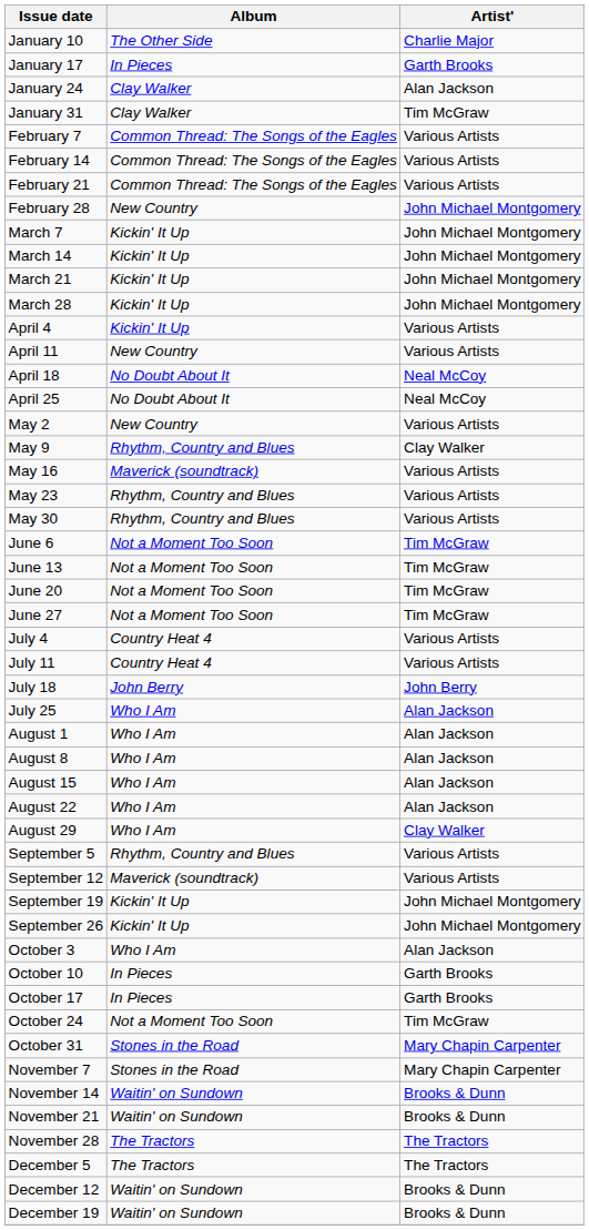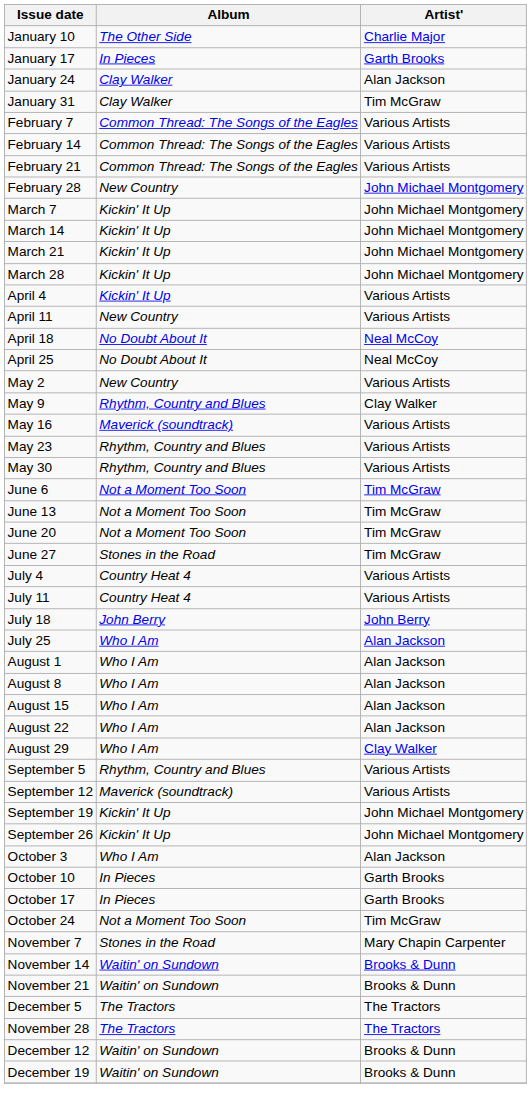 <table class="wikitable">
 <tr>
 <th>Issue date</th>
 <th>Album</th>
 <th>Artist'</th>
 </tr>
 <tr>
 <td>January 10</td>
 <td><em><a href='#'>The Other Side</a></em></td>
 <td><a href='#'>Charlie Major</a></td>
 </tr>
 <tr>
 <td>January 17</td>
 <td><em><a href='#'>In Pieces</a></em></td>
 <td><a href='#'>Garth Brooks</a></td>
 </tr>
 <tr>
 <td>January 24</td>
 <td><em><a href='#'>Clay Walker</a></em></td>
 <td>Alan Jackson</td>
 </tr>
 <tr>
 <td>January 31</td>
 <td><em>Clay Walker</em></td>
 <td>Tim McGraw</td>
 </tr>
 <tr>
 <td>February 7</td>
 <td><em><a href='#'>Common Thread: The Songs of the Eagles</a></em></td>
 <td>Various Artists</td>
 </tr>
 <tr>
 <td>February 14</td>
 <td><em>Common Thread: The Songs of the Eagles</em></td>
 <td>Various Artists</td>
 </tr>
 <tr>
 <td>February 21</td>
 <td><em>Common Thread: The Songs of the Eagles</em></td>
 <td>Various Artists</td>
 </tr>
 <tr>
 <td>February 28</td>
 <td><em>New Country</em></td>
 <td><a href='#'>John Michael Montgomery</a></td>
 </tr>
 <tr>
 <td>March 7</td>
 <td><em>Kickin' It Up</em></td>
 <td>John Michael Montgomery</td>
 </tr>
 <tr>
 <td>March 14</td>
 <td><em>Kickin' It Up</em></td>
 <td>John Michael Montgomery</td>
 </tr>
 <tr>
 <td>March 21</td>
 <td><em>Kickin' It Up</em></td>
 <td>John Michael Montgomery</td>
 </tr>
 <tr>
 <td>March 28</td>
 <td><em>Kickin' It Up</em></td>
 <td>John Michael Montgomery</td>
 </tr>
 <tr>
 <td>April 4</td>
 <td><em><a href='#'>Kickin' It Up</a></em></td>
 <td>Various Artists</td>
 </tr>
 <tr>
 <td>April 11</td>
 <td><em>New Country</em></td>
 <td>Various Artists</td>
 </tr>
 <tr>
 <td>April 18</td>
 <td><em><a href='#'>No Doubt About It</a></em></td>
 <td><a href='#'>Neal McCoy</a></td>
 </tr>
 <tr>
 <td>April 25</td>
 <td><em>No Doubt About It</em></td>
 <td>Neal McCoy</td>
 </tr>
 <tr>
 <td>May 2</td>
 <td><em>New Country</em></td>
 <td>Various Artists</td>
 </tr>
 <tr>
 <td>May 9</td>
 <td><em><a href='#'>Rhythm, Country and Blues</a></em></td>
 <td>Clay Walker</td>
 </tr>
 <tr>
 <td>May 16</td>
 <td><em><a href='#'>Maverick (soundtrack)</a></em></td>
 <td>Various Artists</td>
 </tr>
 <tr>
 <td>May 23</td>
 <td><em>Rhythm, Country and Blues</em></td>
 <td>Various Artists</td>
 </tr>
 <tr>
 <td>May 30</td>
 <td><em>Rhythm, Country and Blues</em></td>
 <td>Various Artists</td>
 </tr>
 <tr>
 <td>June 6</td>
 <td><em><a href='#'>Not a Moment Too Soon</a></em></td>
 <td><a href='#'>Tim McGraw</a></td>
 </tr>
 <tr>
 <td>June 13</td>
 <td><em>Not a Moment Too Soon</em></td>
 <td>Tim McGraw</td>
 </tr>
 <tr>
 <td>June 20</td>
 <td><em>Not a Moment Too Soon</em></td>
 <td>Tim McGraw</td>
 </tr>
 <tr>
 <td>June 27</td>
-<td><em>Not a Moment Too Soon</em></td>
+<td><em>Stones in the Road</em></td>
 <td>Tim McGraw</td>
 </tr>
 <tr>
 <td>July 4</td>
 <td><em>Country Heat 4</em></td>
 <td>Various Artists</td>
 </tr>
 <tr>
 <td>July 11</td>
 <td><em>Country Heat 4</em></td>
 <td>Various Artists</td>
 </tr>
 <tr>
 <td>July 18</td>
 <td><em><a href='#'>John Berry</a></em></td>
 <td><a href='#'>John Berry</a></td>
 </tr>
 <tr>
 <td>July 25</td>
 <td><em><a href='#'>Who I Am</a></em></td>
 <td><a href='#'>Alan Jackson</a></td>
 </tr>
 <tr>
 <td>August 1</td>
 <td><em>Who I Am</em></td>
 <td>Alan Jackson</td>
 </tr>
 <tr>
 <td>August 8</td>
 <td><em>Who I Am</em></td>
 <td>Alan Jackson</td>
 </tr>
 <tr>
 <td>August 15</td>
 <td><em>Who I Am</em></td>
 <td>Alan Jackson</td>
 </tr>
 <tr>
 <td>August 22</td>
 <td><em>Who I Am</em></td>
 <td>Alan Jackson</td>
 </tr>
 <tr>
 <td>August 29</td>
 <td><em>Who I Am</em></td>
 <td><a href='#'>Clay Walker</a></td>
 </tr>
 <tr>
 <td>September 5</td>
 <td><em>Rhythm, Country and Blues</em></td>
 <td>Various Artists</td>
 </tr>
 <tr>
 <td>September 12</td>
 <td><em>Maverick (soundtrack)</em></td>
 <td>Various Artists</td>
 </tr>
 <tr>
 <td>September 19</td>
 <td><em>Kickin' It Up</em></td>
 <td>John Michael Montgomery</td>
 </tr>
 <tr>
 <td>September 26</td>
 <td><em>Kickin' It Up</em></td>
 <td>John Michael Montgomery</td>
 </tr>
 <tr>
 <td>October 3</td>
 <td><em>Who I Am</em></td>
 <td>Alan Jackson</td>
 </tr>
 <tr>
 <td>October 10</td>
 <td><em>In Pieces</em></td>
 <td>Garth Brooks</td>
 </tr>
 <tr>
 <td>October 17</td>
 <td><em>In Pieces</em></td>
 <td>Garth Brooks</td>
 </tr>
 <tr>
 <td>October 24</td>
 <td><em>Not a Moment Too Soon</em></td>
 <td>Tim McGraw</td>
 </tr>
 <tr>
-<td>October 31</td>
-<td><em><a href='#'>Stones in the Road</a></em></td>
-<td><a href='#'>Mary Chapin Carpenter</a></td>
-</tr>
-<tr>
 <td>November 7</td>
 <td><em>Stones in the Road</em></td>
 <td>Mary Chapin Carpenter</td>
 </tr>
 <tr>
 <td>November 14</td>
 <td><em><a href='#'>Waitin' on Sundown</a></em></td>
 <td><a href='#'>Brooks & Dunn</a></td>
 </tr>
 <tr>
 <td>November 21</td>
 <td><em>Waitin' on Sundown</em></td>
 <td>Brooks & Dunn</td>
 </tr>
 <tr>
+<td>December 5</td>
+<td><em>The Tractors</em></td>
+<td>The Tractors</td>
+</tr>
+<tr>
 <td>November 28</td>
 <td><em><a href='#'>The Tractors</a></em></td>
 <td><a href='#'>The Tractors</a></td>
-</tr>
-<tr>
-<td>December 5</td>
-<td><em>The Tractors</em></td>
-<td>The Tractors</td>
 </tr>
 <tr>
 <td>December 12</td>
 <td><em>Waitin' on Sundown</em></td>
 <td>Brooks & Dunn</td>
 </tr>
 <tr>
 <td>December 19</td>
 <td><em>Waitin' on Sundown</em></td>
 <td>Brooks & Dunn</td>
 </tr>
 <tr>
 </tr>
 </table>
